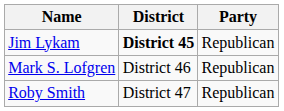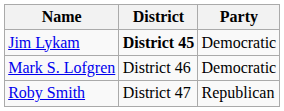 <table class="wikitable">
 <tr>
 <th>Name</th>
 <th>District</th>
 <th>Party</th>
 </tr>
 <tr>
 <td><a href='#'>Jim Lykam</a></td>
 <td><strong>District 45</strong></td>
-<td>Republican</td>
+<td>Democratic</td>
 </tr>
 <tr>
 <td><a href='#'>Mark S. Lofgren</a></td>
 <td>District 46</td>
-<td>Republican</td>
+<td>Democratic</td>
 </tr>
 <tr>
 <td><a href='#'>Roby Smith</a></td>
 <td>District 47</td>
 <td>Republican</td>
 </tr>
 <tr>
 </tr>
 </table>
